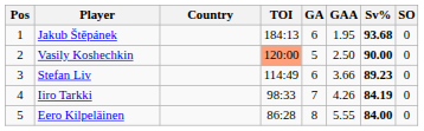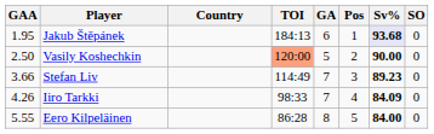 <table class="wikitable sortable" style="text-align: center;">
 <tr>
-<th width=30>Pos</th>
+<th width=20>GAA</th>
 <th width=150>Player</th>
 <th width=120>Country</th>
 <th width=20>TOI</th>
 <th width=20>GA</th>
-<th width=20>GAA</th>
+<th width=30>Pos</th>
 <th width=20>Sv%</th>
 <th width=20>SO</th>
 </tr>
 <tr>
-<td>1</td>
+<td>1.95</td>
 <td align=left><a href='#'>Jakub Štěpánek</a></td>
 <td align=left></td>
 <td>184:13</td>
 <td>6</td>
-<td>1.95</td>
-<td><strong>93.68</strong></td>
+<td>1</td>
+<td style="background: lavender;"><strong>93.68</strong></td>
 <td>0</td>
 </tr>
 <tr>
-<td>2</td>
+<td>2.50</td>
 <td align=left><a href='#'>Vasily Koshechkin</a></td>
 <td align=left></td>
 <td style="background: lightsalmon;">120:00</td>
 <td>5</td>
-<td>2.50</td>
+<td>2</td>
 <td><strong>90.00</strong></td>
 <td>0</td>
 </tr>
 <tr>
-<td>3</td>
+<td>3.66</td>
 <td align=left><a href='#'>Stefan Liv</a></td>
 <td align=left></td>
 <td>114:49</td>
-<td>6</td>
-<td>3.66</td>
+<td>7</td>
+<td>3</td>
 <td><strong>89.23</strong></td>
 <td>0</td>
 </tr>
 <tr>
-<td>4</td>
+<td>4.26</td>
 <td align=left><a href='#'>Iiro Tarkki</a></td>
 <td align=left></td>
 <td>98:33</td>
 <td>7</td>
-<td>4.26</td>
-<td><strong>84.19</strong></td>
+<td>4</td>
+<td><strong>84.09</strong></td>
 <td>0</td>
 </tr>
 <tr>
-<td>5</td>
+<td>5.55</td>
 <td align=left><a href='#'>Eero Kilpeläinen</a></td>
 <td align=left></td>
 <td>86:28</td>
 <td>8</td>
-<td>5.55</td>
+<td>5</td>
 <td><strong>84.00</strong></td>
 <td>0</td>
 </tr>
 </table>
